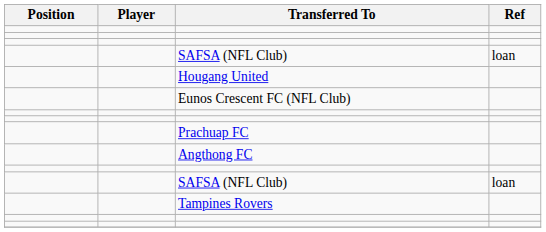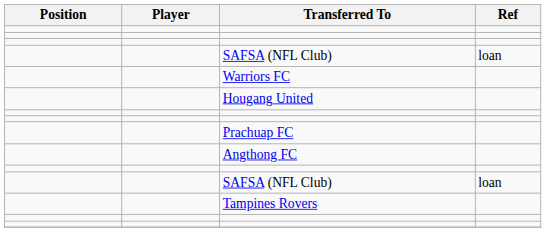 <table class="wikitable sortable" style="width:50%; text-align:center; font-size:100%; text-align:left;">
 <tr>
 <th><strong>Position</strong></th>
 <th><strong>Player</strong></th>
 <th><strong>Transferred To</strong></th>
 <th><strong>Ref</strong></th>
 </tr>
 <tr>
 <td></td>
 <td></td>
 <td></td>
 <td></td>
 </tr>
 <tr>
 <td></td>
 <td></td>
 <td></td>
 <td></td>
 </tr>
 <tr>
 <td></td>
 <td></td>
 <td></td>
 <td></td>
 </tr>
 <tr>
 <td></td>
 <td></td>
 <td><a href='#'>SAFSA</a> (NFL Club)</td>
 <td>loan</td>
 </tr>
 <tr>
 <td></td>
 <td></td>
-<td><a href='#'>Hougang United</a></td>
+<td><a href='#'>Warriors FC</a></td>
 <td></td>
 </tr>
 <tr>
 <td></td>
 <td></td>
-<td>Eunos Crescent FC (NFL Club)</td>
+<td><a href='#'>Hougang United</a></td>
 <td></td>
 </tr>
 <tr>
 <td></td>
 <td></td>
 <td></td>
 <td></td>
 </tr>
 <tr>
 <td></td>
 <td></td>
 <td></td>
 <td></td>
 </tr>
 <tr>
 <td></td>
 <td></td>
 <td> <a href='#'>Prachuap FC</a></td>
 <td></td>
 </tr>
 <tr>
 <td></td>
 <td></td>
 <td> <a href='#'>Angthong FC</a></td>
 <td></td>
 </tr>
 <tr>
 <td></td>
 <td></td>
 <td></td>
 <td></td>
 </tr>
 <tr>
 <td></td>
 <td></td>
 <td><a href='#'>SAFSA</a> (NFL Club)</td>
 <td>loan</td>
 </tr>
 <tr>
 <td></td>
 <td></td>
 <td><a href='#'>Tampines Rovers</a></td>
 <td></td>
 </tr>
 <tr>
 <td></td>
 <td></td>
 <td></td>
 <td></td>
 </tr>
 <tr>
 <td></td>
 <td></td>
 <td></td>
 <td></td>
 </tr>
 <tr>
 </tr>
 </table>
